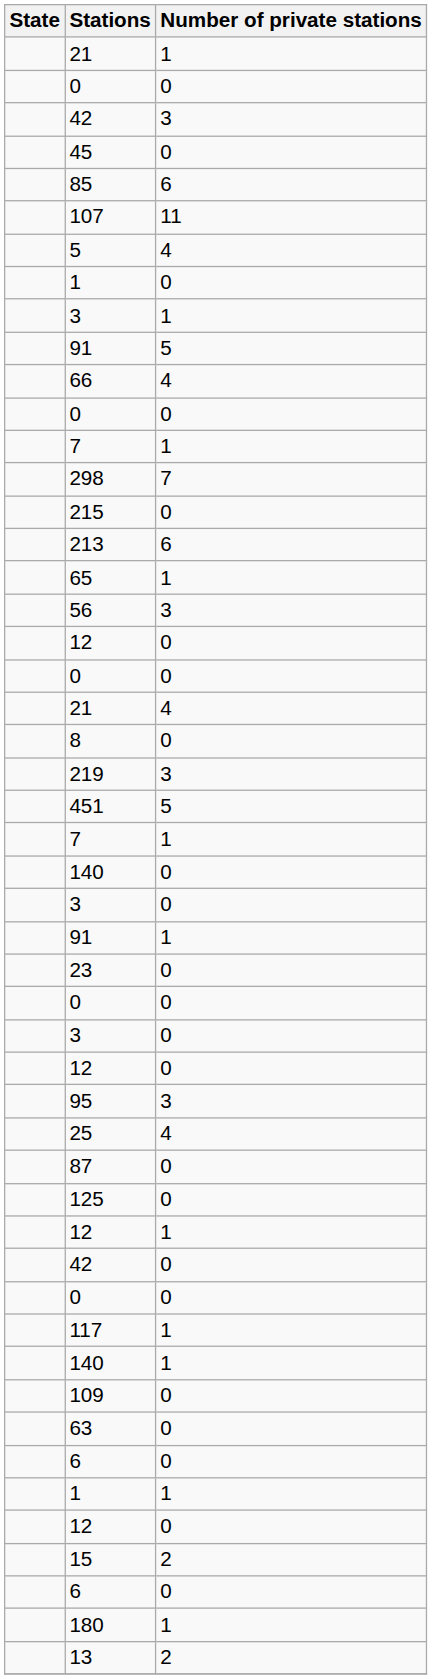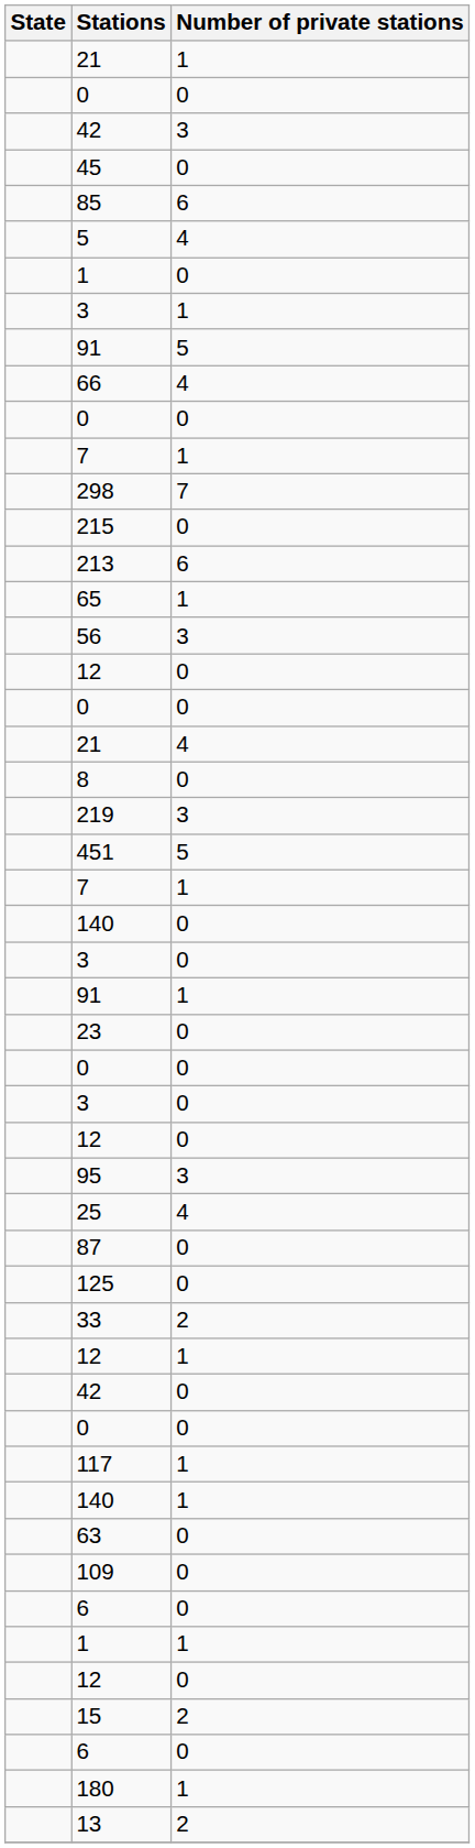 <table class="wikitable">
 <tr>
 <th>State</th>
 <th>Stations</th>
 <th>Number of private stations</th>
 </tr>
 <tr>
 <td></td>
 <td>21</td>
 <td>1</td>
 </tr>
 <tr>
 <td></td>
 <td>0</td>
 <td>0</td>
 </tr>
 <tr>
 <td></td>
 <td>42</td>
 <td>3</td>
 </tr>
 <tr>
 <td></td>
 <td>45</td>
 <td>0</td>
 </tr>
 <tr>
 <td></td>
 <td>85</td>
 <td>6</td>
-</tr>
-<tr>
-<td></td>
-<td>107</td>
-<td>11</td>
 </tr>
 <tr>
 <td></td>
 <td>5</td>
 <td>4</td>
 </tr>
 <tr>
 <td></td>
 <td>1</td>
 <td>0</td>
 </tr>
 <tr>
 <td></td>
 <td>3</td>
 <td>1</td>
 </tr>
 <tr>
 <td></td>
 <td>91</td>
 <td>5</td>
 </tr>
 <tr>
 <td></td>
 <td>66</td>
 <td>4</td>
 </tr>
 <tr>
 <td></td>
 <td>0</td>
 <td>0</td>
 </tr>
 <tr>
 <td></td>
 <td>7</td>
 <td>1</td>
 </tr>
 <tr>
 <td></td>
 <td>298</td>
 <td>7</td>
 </tr>
 <tr>
 <td></td>
 <td>215</td>
 <td>0</td>
 </tr>
 <tr>
 <td></td>
 <td>213</td>
 <td>6</td>
 </tr>
 <tr>
 <td></td>
 <td>65</td>
 <td>1</td>
 </tr>
 <tr>
 <td></td>
 <td>56</td>
 <td>3</td>
 </tr>
 <tr>
 <td></td>
 <td>12</td>
 <td>0</td>
 </tr>
 <tr>
 <td></td>
 <td>0</td>
 <td>0</td>
 </tr>
 <tr>
 <td></td>
 <td>21</td>
 <td>4</td>
 </tr>
 <tr>
 <td></td>
 <td>8</td>
 <td>0</td>
 </tr>
 <tr>
 <td></td>
 <td>219</td>
 <td>3</td>
 </tr>
 <tr>
 <td></td>
 <td>451</td>
 <td>5</td>
 </tr>
 <tr>
 <td></td>
 <td>7</td>
 <td>1</td>
 </tr>
 <tr>
 <td></td>
 <td>140</td>
 <td>0</td>
 </tr>
 <tr>
 <td></td>
 <td>3</td>
 <td>0</td>
 </tr>
 <tr>
 <td></td>
 <td>91</td>
 <td>1</td>
 </tr>
 <tr>
 <td></td>
 <td>23</td>
 <td>0</td>
 </tr>
 <tr>
 <td></td>
 <td>0</td>
 <td>0</td>
 </tr>
 <tr>
 <td></td>
 <td>3</td>
 <td>0</td>
 </tr>
 <tr>
 <td></td>
 <td>12</td>
 <td>0</td>
 </tr>
 <tr>
 <td></td>
 <td>95</td>
 <td>3</td>
 </tr>
 <tr>
 <td></td>
 <td>25</td>
 <td>4</td>
 </tr>
 <tr>
 <td></td>
 <td>87</td>
 <td>0</td>
 </tr>
 <tr>
 <td></td>
 <td>125</td>
 <td>0</td>
 </tr>
 <tr>
 <td></td>
+<td>33</td>
+<td>2</td>
+</tr>
+<tr>
+<td></td>
 <td>12</td>
 <td>1</td>
 </tr>
 <tr>
 <td></td>
 <td>42</td>
 <td>0</td>
 </tr>
 <tr>
 <td></td>
 <td>0</td>
 <td>0</td>
 </tr>
 <tr>
 <td></td>
 <td>117</td>
 <td>1</td>
 </tr>
 <tr>
 <td></td>
 <td>140</td>
 <td>1</td>
 </tr>
 <tr>
 <td></td>
-<td>109</td>
+<td>63</td>
 <td>0</td>
 </tr>
 <tr>
 <td></td>
-<td>63</td>
+<td>109</td>
 <td>0</td>
 </tr>
 <tr>
 <td></td>
 <td>6</td>
 <td>0</td>
 </tr>
 <tr>
 <td></td>
 <td>1</td>
 <td>1</td>
 </tr>
 <tr>
 <td></td>
 <td>12</td>
 <td>0</td>
 </tr>
 <tr>
 <td></td>
 <td>15</td>
 <td>2</td>
 </tr>
 <tr>
 <td></td>
 <td>6</td>
 <td>0</td>
 </tr>
 <tr>
 <td></td>
 <td>180</td>
 <td>1</td>
 </tr>
 <tr>
 <td></td>
 <td>13</td>
 <td>2</td>
 </tr>
 <tr>
 </tr>
 </table>
